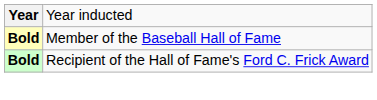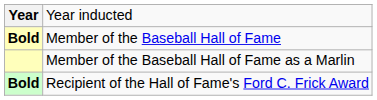 <table class="wikitable">
 <tr>
 <th scope="row">Year</th>
 <td>Year inducted</td>
 </tr>
 <tr>
 <th scope="row" style="background:#ffb;"><strong>Bold</strong></th>
 <td>Member of the <a href='#'>Baseball Hall of Fame</a></td>
 </tr>
 <tr>
+<th scope="row" style="background:#ffb;"></th>
+<td>Member of the Baseball Hall of Fame as a Marlin</td>
+</tr>
+<tr>
 <th scope="row" style="background:#cfc;"><strong>Bold</strong></th>
 <td>Recipient of the Hall of Fame's <a href='#'>Ford C. Frick Award</a></td>
 </tr>
 </table>
